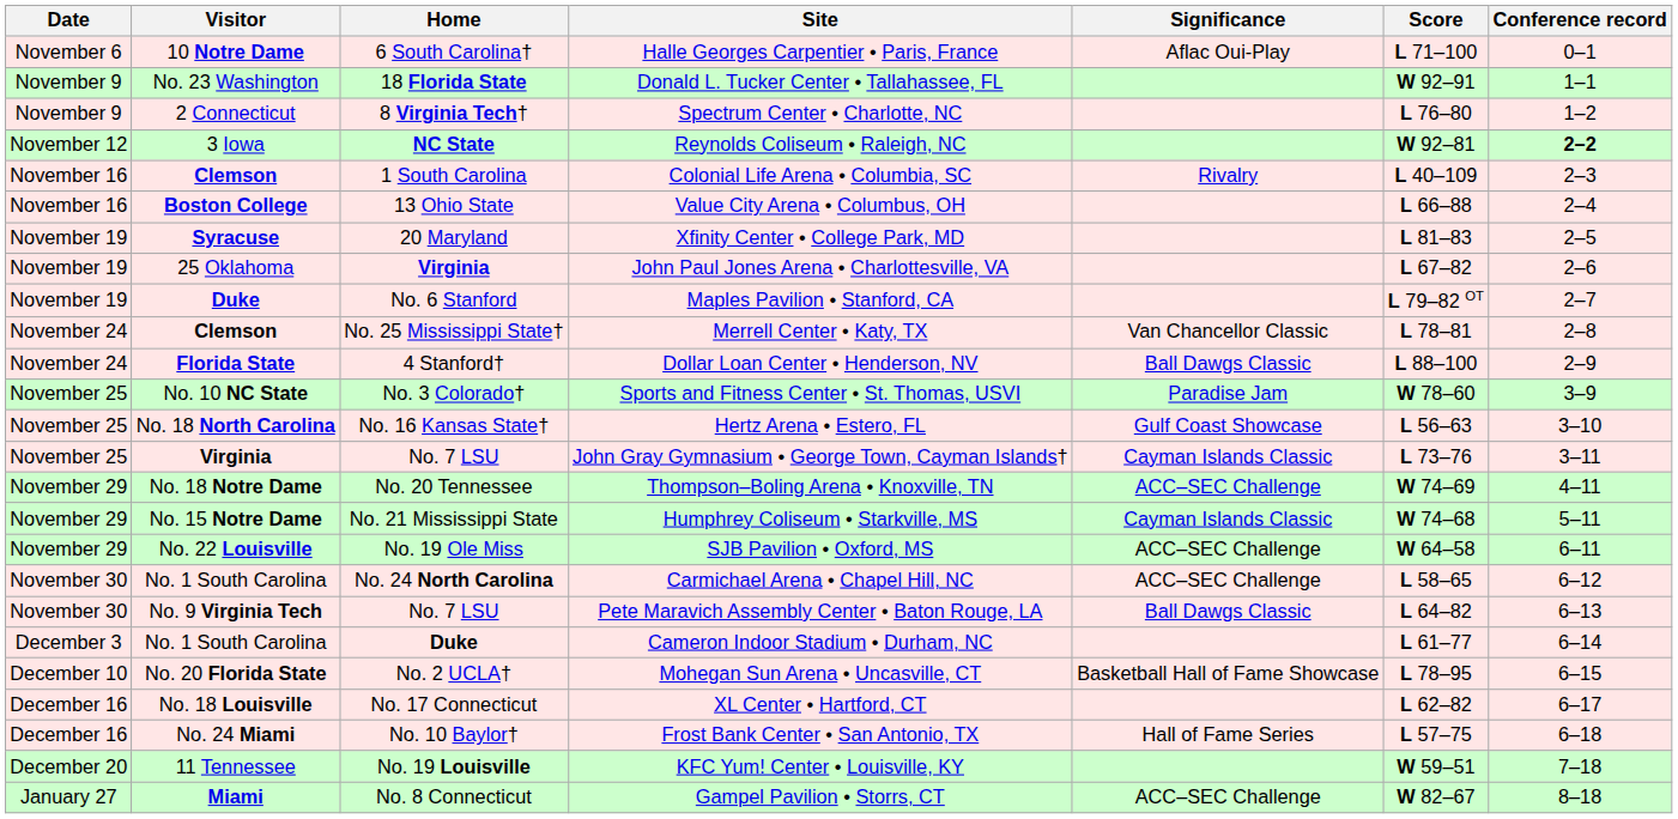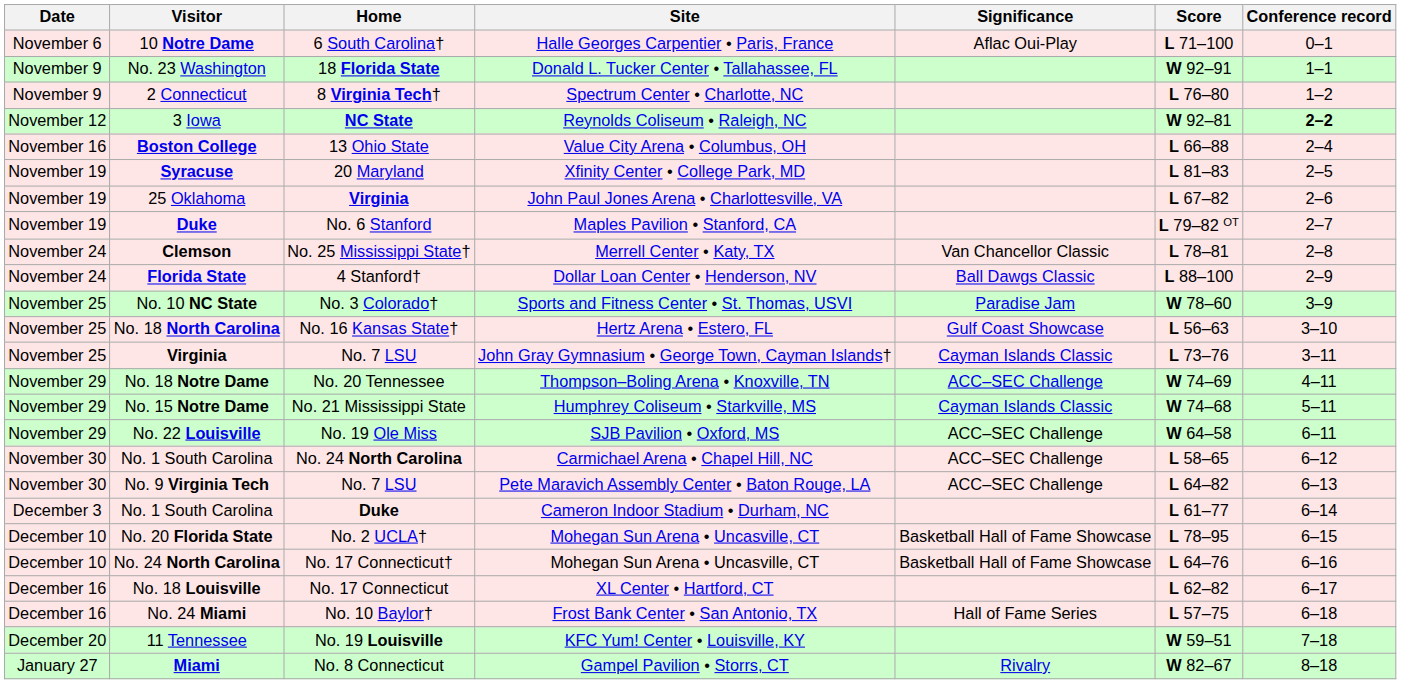 <table class="wikitable" style="text-align:center;">
 <tr>
 <th>Date</th>
 <th>Visitor</th>
 <th>Home</th>
 <th>Site</th>
 <th>Significance</th>
 <th>Score</th>
 <th>Conference record</th>
 </tr>
 <tr style="background: #ffe6e6;">
 <td>November 6</td>
 <td> 10 <strong><a href='#'>Notre Dame</a></strong></td>
 <td> 6 <a href='#'>South Carolina</a>†</td>
 <td><a href='#'>Halle Georges Carpentier</a> • <a href='#'>Paris, France</a></td>
 <td>Aflac Oui-Play</td>
 <td><strong>L</strong> 71–100</td>
 <td>0–1</td>
 </tr>
 <tr style="background:#ccffcc;">
 <td>November 9</td>
 <td>No. 23 <a href='#'>Washington</a></td>
 <td> 18 <strong><a href='#'>Florida State</a></strong></td>
 <td><a href='#'>Donald L. Tucker Center</a> • <a href='#'>Tallahassee, FL</a></td>
 <td></td>
 <td><strong>W</strong> 92–91</td>
 <td>1–1</td>
 </tr>
 <tr style="background: #ffe6e6;">
 <td>November 9</td>
 <td> 2 <a href='#'>Connecticut</a></td>
 <td> 8 <strong><a href='#'>Virginia Tech</a></strong>†</td>
 <td><a href='#'>Spectrum Center</a> • <a href='#'>Charlotte, NC</a></td>
 <td></td>
 <td><strong>L</strong> 76–80</td>
 <td>1–2</td>
 </tr>
 <tr style="background:#ccffcc;">
 <td>November 12</td>
 <td> 3 <a href='#'>Iowa</a></td>
 <td><strong><a href='#'>NC State</a></strong></td>
 <td><a href='#'>Reynolds Coliseum</a> • <a href='#'>Raleigh, NC</a></td>
 <td></td>
 <td><strong>W</strong> 92–81</td>
 <td><strong>2–2</strong></td>
-</tr>
-<tr style="background: #ffe6e6;">
-<td>November 16</td>
-<td><strong><a href='#'>Clemson</a></strong></td>
-<td> 1 <a href='#'>South Carolina</a></td>
-<td><a href='#'>Colonial Life Arena</a> • <a href='#'>Columbia, SC</a></td>
-<td><a href='#'>Rivalry</a></td>
-<td><strong>L</strong> 40–109</td>
-<td>2–3</td>
 </tr>
 <tr style="background: #ffe6e6;">
 <td>November 16</td>
 <td><strong><a href='#'>Boston College</a></strong></td>
 <td> 13 <a href='#'>Ohio State</a></td>
 <td><a href='#'>Value City Arena</a> • <a href='#'>Columbus, OH</a></td>
 <td></td>
 <td><strong>L</strong> 66–88</td>
 <td>2–4</td>
 </tr>
 <tr style="background: #ffe6e6;">
 <td>November 19</td>
 <td><strong><a href='#'>Syracuse</a></strong></td>
 <td> 20 <a href='#'>Maryland</a></td>
 <td><a href='#'>Xfinity Center</a> • <a href='#'>College Park, MD</a></td>
 <td></td>
 <td><strong>L</strong> 81–83</td>
 <td>2–5</td>
 </tr>
 <tr style="background: #ffe6e6;">
 <td>November 19</td>
 <td> 25 <a href='#'>Oklahoma</a></td>
 <td><strong><a href='#'>Virginia</a></strong></td>
 <td><a href='#'>John Paul Jones Arena</a> • <a href='#'>Charlottesville, VA</a></td>
 <td></td>
 <td><strong>L</strong> 67–82</td>
 <td>2–6</td>
 </tr>
 <tr style="background: #ffe6e6;">
 <td>November 19</td>
 <td><strong><a href='#'>Duke</a></strong></td>
 <td>No. 6 <a href='#'>Stanford</a></td>
 <td><a href='#'>Maples Pavilion</a> • <a href='#'>Stanford, CA</a></td>
 <td></td>
 <td><strong>L</strong> 79–82 <small><sup>OT</sup></small></td>
 <td>2–7</td>
 </tr>
 <tr style="background: #ffe6e6;">
 <td>November 24</td>
 <td><strong>Clemson</strong></td>
 <td>No. 25 <a href='#'>Mississippi State</a>†</td>
 <td><a href='#'>Merrell Center</a> • <a href='#'>Katy, TX</a></td>
 <td>Van Chancellor Classic</td>
 <td><strong>L</strong> 78–81</td>
 <td>2–8</td>
 </tr>
 <tr style="background: #ffe6e6;">
 <td>November 24</td>
 <td><strong><a href='#'>Florida State</a></strong></td>
 <td> 4 Stanford†</td>
 <td><a href='#'>Dollar Loan Center</a> • <a href='#'>Henderson, NV</a></td>
 <td><a href='#'>Ball Dawgs Classic</a></td>
 <td><strong>L</strong> 88–100</td>
 <td>2–9</td>
 </tr>
 <tr style="background:#ccffcc;">
 <td>November 25</td>
 <td>No. 10 <strong>NC State</strong></td>
 <td>No. 3 <a href='#'>Colorado</a>†</td>
 <td><a href='#'>Sports and Fitness Center</a> • <a href='#'>St. Thomas, USVI</a></td>
 <td><a href='#'>Paradise Jam</a></td>
 <td><strong>W</strong> 78–60</td>
 <td>3–9</td>
 </tr>
 <tr style="background: #ffe6e6;">
 <td>November 25</td>
 <td>No. 18 <strong><a href='#'>North Carolina</a></strong></td>
 <td>No. 16 <a href='#'>Kansas State</a>†</td>
 <td><a href='#'>Hertz Arena</a> • <a href='#'>Estero, FL</a></td>
 <td><a href='#'>Gulf Coast Showcase</a></td>
 <td><strong>L</strong> 56–63</td>
 <td>3–10</td>
 </tr>
 <tr style="background: #ffe6e6;">
 <td>November 25</td>
 <td><strong>Virginia</strong></td>
 <td>No. 7 <a href='#'>LSU</a></td>
 <td><a href='#'>John Gray Gymnasium</a> • <a href='#'>George Town, Cayman Islands</a>†</td>
 <td><a href='#'>Cayman Islands Classic</a></td>
 <td><strong>L</strong> 73–76</td>
 <td>3–11</td>
 </tr>
 <tr style="background:#ccffcc;">
 <td>November 29</td>
 <td>No. 18 <strong>Notre Dame</strong></td>
 <td>No. 20 Tennessee</td>
 <td><a href='#'>Thompson–Boling Arena</a> • <a href='#'>Knoxville, TN</a></td>
 <td><a href='#'>ACC–SEC Challenge</a></td>
 <td><strong>W</strong> 74–69</td>
 <td>4–11</td>
 </tr>
 <tr style="background:#ccffcc;">
 <td>November 29</td>
 <td>No. 15 <strong>Notre Dame</strong></td>
 <td>No. 21 Mississippi State</td>
 <td><a href='#'>Humphrey Coliseum</a> • <a href='#'>Starkville, MS</a></td>
 <td><a href='#'>Cayman Islands Classic</a></td>
 <td><strong>W</strong> 74–68</td>
 <td>5–11</td>
 </tr>
 <tr style="background:#ccffcc;">
 <td>November 29</td>
 <td>No. 22 <strong><a href='#'>Louisville</a></strong></td>
 <td>No. 19 <a href='#'>Ole Miss</a></td>
 <td><a href='#'>SJB Pavilion</a> • <a href='#'>Oxford, MS</a></td>
 <td>ACC–SEC Challenge</td>
 <td><strong>W</strong> 64–58</td>
 <td>6–11</td>
 </tr>
 <tr style="background: #ffe6e6;">
 <td>November 30</td>
 <td>No. 1 South Carolina</td>
 <td>No. 24 <strong>North Carolina</strong></td>
 <td><a href='#'>Carmichael Arena</a> • <a href='#'>Chapel Hill, NC</a></td>
 <td>ACC–SEC Challenge</td>
 <td><strong>L</strong> 58–65</td>
 <td>6–12</td>
 </tr>
 <tr style="background: #ffe6e6;">
 <td>November 30</td>
 <td>No. 9 <strong>Virginia Tech</strong></td>
 <td>No. 7 <a href='#'>LSU</a></td>
 <td><a href='#'>Pete Maravich Assembly Center</a> • <a href='#'>Baton Rouge, LA</a></td>
-<td><a href='#'>Ball Dawgs Classic</a></td>
+<td>ACC–SEC Challenge</td>
 <td><strong>L</strong> 64–82</td>
 <td>6–13</td>
 </tr>
 <tr style="background: #ffe6e6;">
 <td>December 3</td>
 <td>No. 1 South Carolina</td>
 <td><strong>Duke</strong></td>
 <td><a href='#'>Cameron Indoor Stadium</a> • <a href='#'>Durham, NC</a></td>
 <td></td>
 <td><strong>L</strong> 61–77</td>
 <td>6–14</td>
 </tr>
 <tr style="background: #ffe6e6;">
 <td>December 10</td>
 <td>No. 20 <strong>Florida State</strong></td>
 <td>No. 2 <a href='#'>UCLA</a>†</td>
 <td><a href='#'>Mohegan Sun Arena</a> • <a href='#'>Uncasville, CT</a></td>
 <td>Basketball Hall of Fame Showcase</td>
 <td><strong>L</strong> 78–95</td>
 <td>6–15</td>
+</tr>
+<tr style="background: #ffe6e6;">
+<td>December 10</td>
+<td>No. 24 <strong>North Carolina</strong></td>
+<td>No. 17 Connecticut†</td>
+<td>Mohegan Sun Arena • Uncasville, CT</td>
+<td>Basketball Hall of Fame Showcase</td>
+<td><strong>L</strong> 64–76</td>
+<td>6–16</td>
 </tr>
 <tr style="background: #ffe6e6;">
 <td>December 16</td>
 <td>No. 18 <strong>Louisville</strong></td>
 <td>No. 17 Connecticut</td>
 <td><a href='#'>XL Center</a> • <a href='#'>Hartford, CT</a></td>
 <td></td>
 <td><strong>L</strong> 62–82</td>
 <td>6–17</td>
 </tr>
 <tr style="background: #ffe6e6;">
 <td>December 16</td>
 <td>No. 24 <strong>Miami</strong></td>
 <td>No. 10 <a href='#'>Baylor</a>†</td>
 <td><a href='#'>Frost Bank Center</a> • <a href='#'>San Antonio, TX</a></td>
 <td>Hall of Fame Series</td>
 <td><strong>L</strong> 57–75</td>
 <td>6–18</td>
 </tr>
 <tr style="background:#ccffcc;">
 <td>December 20</td>
 <td> 11 <a href='#'>Tennessee</a></td>
 <td>No. 19 <strong>Louisville</strong></td>
 <td><a href='#'>KFC Yum! Center</a> • <a href='#'>Louisville, KY</a></td>
 <td></td>
 <td><strong>W</strong> 59–51</td>
 <td>7–18</td>
 </tr>
 <tr style="background:#ccffcc;">
 <td>January 27</td>
 <td><strong><a href='#'>Miami</a></strong></td>
 <td>No. 8 Connecticut</td>
 <td><a href='#'>Gampel Pavilion</a> • <a href='#'>Storrs, CT</a></td>
-<td>ACC–SEC Challenge</td>
+<td><a href='#'>Rivalry</a></td>
 <td><strong>W</strong> 82–67</td>
 <td>8–18</td>
 </tr>
 </table>
